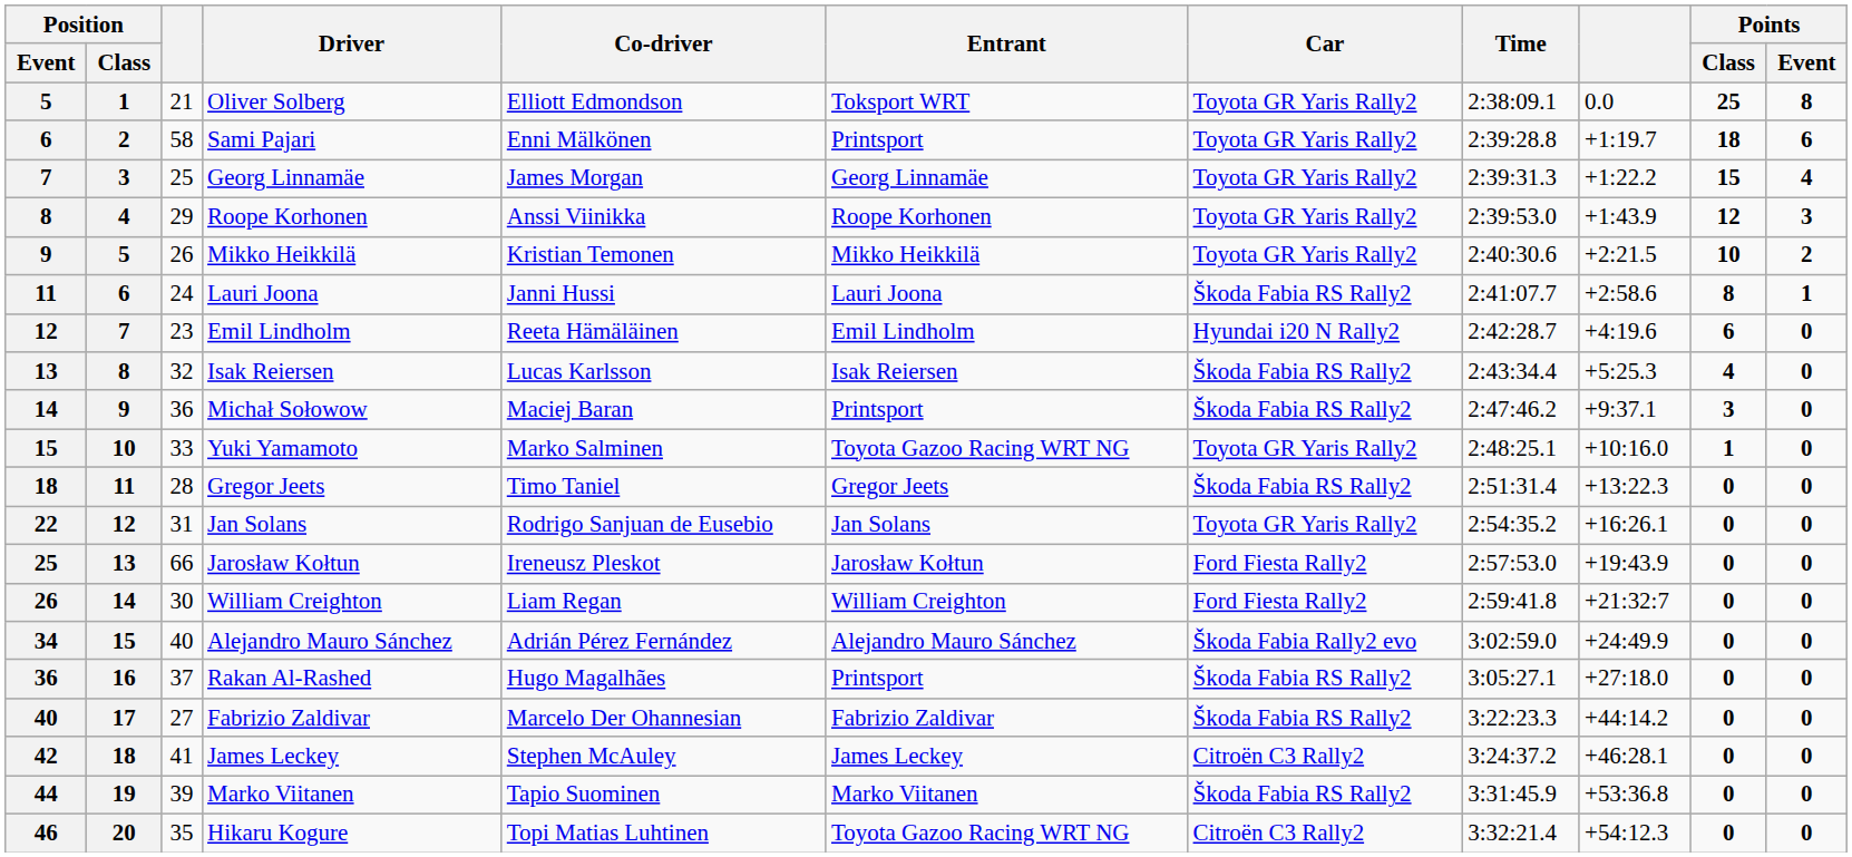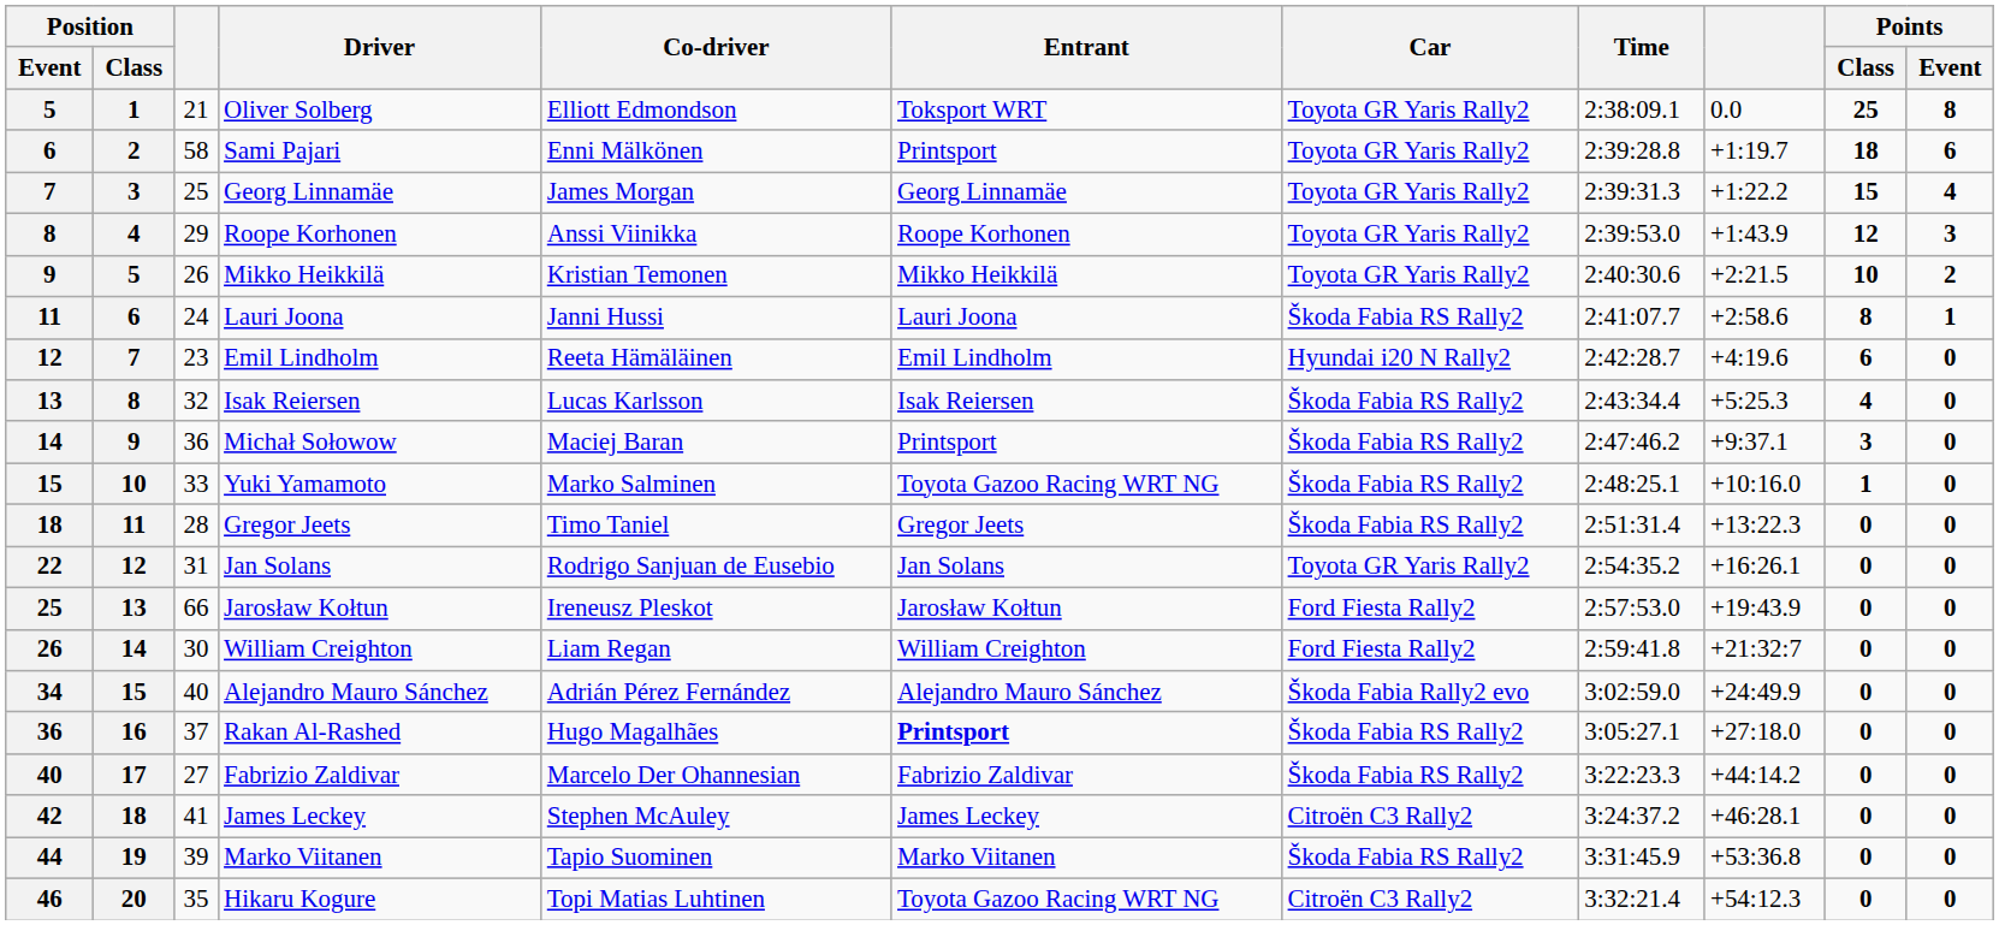 <table class="wikitable" width=85% style="font-size: 85%;">
 <tr>
 <th colspan="2">Position</th>
 <th rowspan="2"></th>
 <th rowspan="2">Driver</th>
 <th rowspan="2">Co-driver</th>
 <th rowspan="2">Entrant</th>
 <th rowspan="2">Car</th>
 <th rowspan="2">Time</th>
 <th rowspan="2"></th>
 <th colspan="3">Points</th>
 </tr>
 <tr>
 <th>Event</th>
 <th>Class</th>
 <th>Class</th>
 <th>Event</th>
 </tr>
 <tr>
 <th>5</th>
 <th>1</th>
 <td align="center">21</td>
 <td><a href='#'>Oliver Solberg</a></td>
 <td><a href='#'>Elliott Edmondson</a></td>
 <td><a href='#'>Toksport WRT</a></td>
 <td><a href='#'>Toyota GR Yaris Rally2</a></td>
 <td>2:38:09.1</td>
 <td>0.0</td>
 <td align="center"><strong>25</strong></td>
 <td align="center"><strong>8</strong></td>
 </tr>
 <tr>
 <th>6</th>
 <th>2</th>
 <td align="center">58</td>
 <td><a href='#'>Sami Pajari</a></td>
 <td><a href='#'>Enni Mälkönen</a></td>
 <td><a href='#'>Printsport</a></td>
 <td><a href='#'>Toyota GR Yaris Rally2</a></td>
 <td>2:39:28.8</td>
 <td>+1:19.7</td>
 <td align="center"><strong>18</strong></td>
 <td align="center"><strong>6</strong></td>
 </tr>
 <tr>
 <th>7</th>
 <th>3</th>
 <td align="center">25</td>
 <td><a href='#'>Georg Linnamäe</a></td>
 <td><a href='#'>James Morgan</a></td>
 <td><a href='#'>Georg Linnamäe</a></td>
 <td><a href='#'>Toyota GR Yaris Rally2</a></td>
 <td>2:39:31.3</td>
 <td>+1:22.2</td>
 <td align="center"><strong>15</strong></td>
 <td align="center"><strong>4</strong></td>
 </tr>
 <tr>
 <th>8</th>
 <th>4</th>
 <td align="center">29</td>
 <td><a href='#'>Roope Korhonen</a></td>
 <td><a href='#'>Anssi Viinikka</a></td>
 <td><a href='#'>Roope Korhonen</a></td>
 <td><a href='#'>Toyota GR Yaris Rally2</a></td>
 <td>2:39:53.0</td>
 <td>+1:43.9</td>
 <td align="center"><strong>12</strong></td>
 <td align="center"><strong>3</strong></td>
 </tr>
 <tr>
 <th>9</th>
 <th>5</th>
 <td align="center">26</td>
 <td><a href='#'>Mikko Heikkilä</a></td>
 <td><a href='#'>Kristian Temonen</a></td>
 <td><a href='#'>Mikko Heikkilä</a></td>
 <td><a href='#'>Toyota GR Yaris Rally2</a></td>
 <td>2:40:30.6</td>
 <td>+2:21.5</td>
 <td align="center"><strong>10</strong></td>
 <td align="center"><strong>2</strong></td>
 </tr>
 <tr>
 <th>11</th>
 <th>6</th>
 <td align="center">24</td>
 <td><a href='#'>Lauri Joona</a></td>
 <td><a href='#'>Janni Hussi</a></td>
 <td><a href='#'>Lauri Joona</a></td>
 <td><a href='#'>Škoda Fabia RS Rally2</a></td>
 <td>2:41:07.7</td>
 <td>+2:58.6</td>
 <td align="center"><strong>8</strong></td>
 <td align="center"><strong>1</strong></td>
 </tr>
 <tr>
 <th>12</th>
 <th>7</th>
 <td align="center">23</td>
 <td><a href='#'>Emil Lindholm</a></td>
 <td><a href='#'>Reeta Hämäläinen</a></td>
 <td><a href='#'>Emil Lindholm</a></td>
 <td><a href='#'>Hyundai i20 N Rally2</a></td>
 <td>2:42:28.7</td>
 <td>+4:19.6</td>
 <td align="center"><strong>6</strong></td>
 <td align="center"><strong>0</strong></td>
 </tr>
 <tr>
 <th>13</th>
 <th>8</th>
 <td align="center">32</td>
 <td><a href='#'>Isak Reiersen</a></td>
 <td><a href='#'>Lucas Karlsson</a></td>
 <td><a href='#'>Isak Reiersen</a></td>
 <td><a href='#'>Škoda Fabia RS Rally2</a></td>
 <td>2:43:34.4</td>
 <td>+5:25.3</td>
 <td align="center"><strong>4</strong></td>
 <td align="center"><strong>0</strong></td>
 </tr>
 <tr>
 <th>14</th>
 <th>9</th>
 <td align="center">36</td>
 <td><a href='#'>Michał Sołowow</a></td>
 <td><a href='#'>Maciej Baran</a></td>
 <td><a href='#'>Printsport</a></td>
 <td><a href='#'>Škoda Fabia RS Rally2</a></td>
 <td>2:47:46.2</td>
 <td>+9:37.1</td>
 <td align="center"><strong>3</strong></td>
 <td align="center"><strong>0</strong></td>
 </tr>
 <tr>
 <th>15</th>
 <th>10</th>
 <td align="center">33</td>
 <td><a href='#'>Yuki Yamamoto</a></td>
 <td><a href='#'>Marko Salminen</a></td>
 <td><a href='#'>Toyota Gazoo Racing WRT NG</a></td>
-<td><a href='#'>Toyota GR Yaris Rally2</a></td>
+<td><a href='#'>Škoda Fabia RS Rally2</a></td>
 <td>2:48:25.1</td>
 <td>+10:16.0</td>
 <td align="center"><strong>1</strong></td>
 <td align="center"><strong>0</strong></td>
 </tr>
 <tr>
 <th>18</th>
 <th>11</th>
 <td align="center">28</td>
 <td><a href='#'>Gregor Jeets</a></td>
 <td><a href='#'>Timo Taniel</a></td>
 <td><a href='#'>Gregor Jeets</a></td>
 <td><a href='#'>Škoda Fabia RS Rally2</a></td>
 <td>2:51:31.4</td>
 <td>+13:22.3</td>
 <td align="center"><strong>0</strong></td>
 <td align="center"><strong>0</strong></td>
 </tr>
 <tr>
 <th>22</th>
 <th>12</th>
 <td align="center">31</td>
 <td><a href='#'>Jan Solans</a></td>
 <td><a href='#'>Rodrigo Sanjuan de Eusebio</a></td>
 <td><a href='#'>Jan Solans</a></td>
 <td><a href='#'>Toyota GR Yaris Rally2</a></td>
 <td>2:54:35.2</td>
 <td>+16:26.1</td>
 <td align="center"><strong>0</strong></td>
 <td align="center"><strong>0</strong></td>
 </tr>
 <tr>
 <th>25</th>
 <th>13</th>
 <td align="center">66</td>
 <td><a href='#'>Jarosław Kołtun</a></td>
 <td><a href='#'>Ireneusz Pleskot</a></td>
 <td><a href='#'>Jarosław Kołtun</a></td>
 <td><a href='#'>Ford Fiesta Rally2</a></td>
 <td>2:57:53.0</td>
 <td>+19:43.9</td>
 <td align="center"><strong>0</strong></td>
 <td align="center"><strong>0</strong></td>
 </tr>
 <tr>
 <th>26</th>
 <th>14</th>
 <td align="center">30</td>
 <td><a href='#'>William Creighton</a></td>
 <td><a href='#'>Liam Regan</a></td>
 <td><a href='#'>William Creighton</a></td>
 <td><a href='#'>Ford Fiesta Rally2</a></td>
 <td>2:59:41.8</td>
 <td>+21:32:7</td>
 <td align="center"><strong>0</strong></td>
 <td align="center"><strong>0</strong></td>
 </tr>
 <tr>
 <th>34</th>
 <th>15</th>
 <td align="center">40</td>
 <td><a href='#'>Alejandro Mauro Sánchez</a></td>
 <td><a href='#'>Adrián Pérez Fernández</a></td>
 <td><a href='#'>Alejandro Mauro Sánchez</a></td>
 <td><a href='#'>Škoda Fabia Rally2 evo</a></td>
 <td>3:02:59.0</td>
 <td>+24:49.9</td>
 <td align="center"><strong>0</strong></td>
 <td align="center"><strong>0</strong></td>
 </tr>
 <tr>
 <th>36</th>
 <th>16</th>
 <td align="center">37</td>
 <td><a href='#'>Rakan Al-Rashed</a></td>
 <td><a href='#'>Hugo Magalhães</a></td>
-<td><a href='#'>Printsport</a></td>
+<td><strong><a href='#'>Printsport</a></strong></td>
 <td><a href='#'>Škoda Fabia RS Rally2</a></td>
 <td>3:05:27.1</td>
 <td>+27:18.0</td>
 <td align="center"><strong>0</strong></td>
 <td align="center"><strong>0</strong></td>
 </tr>
 <tr>
 <th>40</th>
 <th>17</th>
 <td align="center">27</td>
 <td><a href='#'>Fabrizio Zaldivar</a></td>
 <td><a href='#'>Marcelo Der Ohannesian</a></td>
 <td><a href='#'>Fabrizio Zaldivar</a></td>
 <td><a href='#'>Škoda Fabia RS Rally2</a></td>
 <td>3:22:23.3</td>
 <td>+44:14.2</td>
 <td align="center"><strong>0</strong></td>
 <td align="center"><strong>0</strong></td>
 </tr>
 <tr>
 <th>42</th>
 <th>18</th>
 <td align="center">41</td>
 <td><a href='#'>James Leckey</a></td>
 <td><a href='#'>Stephen McAuley</a></td>
 <td><a href='#'>James Leckey</a></td>
 <td><a href='#'>Citroën C3 Rally2</a></td>
 <td>3:24:37.2</td>
 <td>+46:28.1</td>
 <td align="center"><strong>0</strong></td>
 <td align="center"><strong>0</strong></td>
 </tr>
 <tr>
 <th>44</th>
 <th>19</th>
 <td align="center">39</td>
 <td><a href='#'>Marko Viitanen</a></td>
 <td><a href='#'>Tapio Suominen</a></td>
 <td><a href='#'>Marko Viitanen</a></td>
 <td><a href='#'>Škoda Fabia RS Rally2</a></td>
 <td>3:31:45.9</td>
 <td>+53:36.8</td>
 <td align="center"><strong>0</strong></td>
 <td align="center"><strong>0</strong></td>
 </tr>
 <tr>
 <th>46</th>
 <th>20</th>
 <td align="center">35</td>
 <td><a href='#'>Hikaru Kogure</a></td>
 <td><a href='#'>Topi Matias Luhtinen</a></td>
 <td><a href='#'>Toyota Gazoo Racing WRT NG</a></td>
 <td><a href='#'>Citroën C3 Rally2</a></td>
 <td>3:32:21.4</td>
 <td>+54:12.3</td>
 <td align="center"><strong>0</strong></td>
 <td align="center"><strong>0</strong></td>
 </tr>
 <tr>
 </tr>
 </table>
